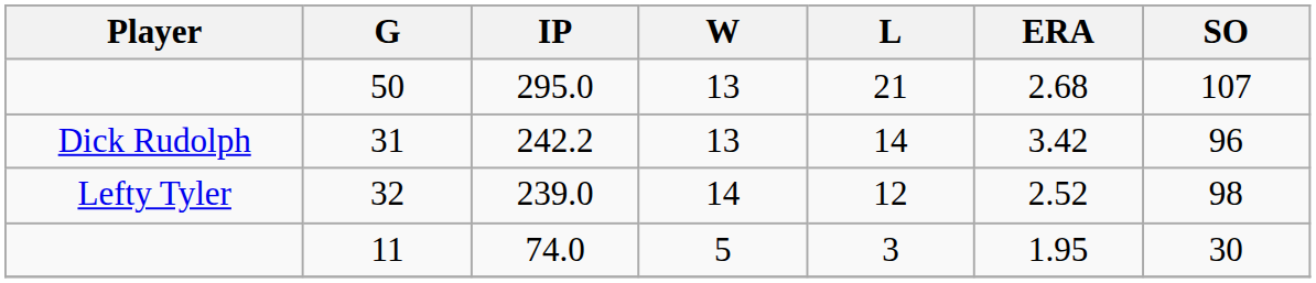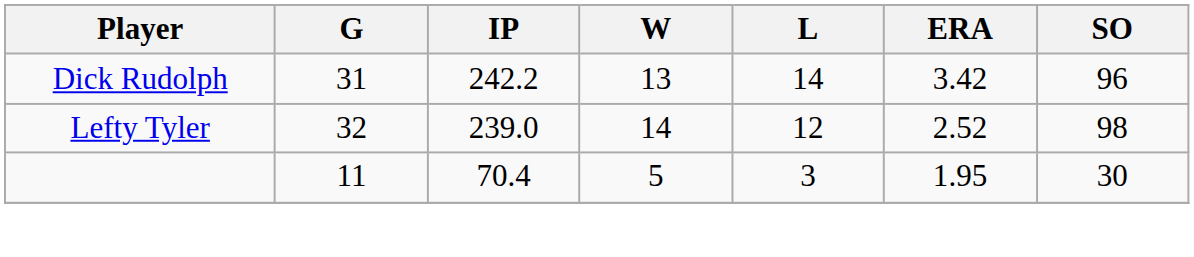 <table class="wikitable sortable">
 <tr>
 <th bgcolor="#DDDDFF" width="16%">Player</th>
 <th bgcolor="#DDDDFF" width="9%">G</th>
 <th bgcolor="#DDDDFF" width="9%">IP</th>
 <th bgcolor="#DDDDFF" width="9%">W</th>
 <th bgcolor="#DDDDFF" width="9%">L</th>
 <th bgcolor="#DDDDFF" width="9%">ERA</th>
 <th bgcolor="#DDDDFF" width="9%">SO</th>
-</tr>
-<tr align="center">
-<td></td>
-<td>50</td>
-<td>295.0</td>
-<td>13</td>
-<td>21</td>
-<td>2.68</td>
-<td>107</td>
 </tr>
 <tr align="center">
 <td><a href='#'>Dick Rudolph</a></td>
 <td>31</td>
 <td>242.2</td>
 <td>13</td>
 <td>14</td>
 <td>3.42</td>
 <td>96</td>
 </tr>
 <tr align="center">
 <td><a href='#'>Lefty Tyler</a></td>
 <td>32</td>
 <td>239.0</td>
 <td>14</td>
 <td>12</td>
 <td>2.52</td>
 <td>98</td>
 </tr>
 <tr align="center">
 <td></td>
 <td>11</td>
-<td>74.0</td>
+<td>70.4</td>
 <td>5</td>
 <td>3</td>
 <td>1.95</td>
 <td>30</td>
 </tr>
 <tr align="center">
 </tr>
 </table>
